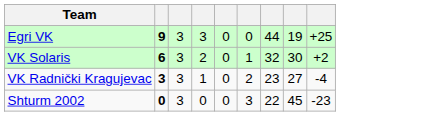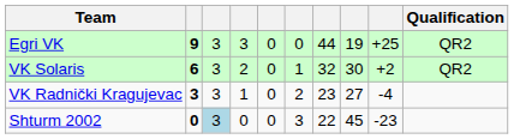 <table class="wikitable" style="text-align:center;">
 <tr>
 <th>Team</th>
 <th></th>
 <th width=20></th>
 <th width=20></th>
 <th width=20></th>
 <th width=20></th>
 <th width=20></th>
 <th width=20></th>
 <th width=20></th>
+<th>Qualification</th>
 </tr>
 <tr style="background-color:#ccffcc;">
 <td style="text-align:left;"> <a href='#'>Egri VK</a></td>
 <td><strong>9</strong></td>
 <td>3</td>
 <td>3</td>
 <td>0</td>
 <td>0</td>
 <td>44</td>
 <td>19</td>
 <td>+25</td>
+<td>QR2</td>
 </tr>
 <tr style="background-color:#ccffcc;">
 <td style="text-align:left;"> <a href='#'>VK Solaris</a></td>
 <td><strong>6</strong></td>
 <td>3</td>
 <td>2</td>
 <td>0</td>
 <td>1</td>
 <td>32</td>
 <td>30</td>
 <td>+2</td>
+<td>QR2</td>
 </tr>
 <tr>
 <td style="text-align:left;"> <a href='#'>VK Radnički Kragujevac</a></td>
 <td><strong>3</strong></td>
 <td>3</td>
 <td>1</td>
 <td>0</td>
 <td>2</td>
 <td>23</td>
 <td>27</td>
 <td>-4</td>
+<td></td>
 </tr>
 <tr>
 <td style="text-align:left;"> <a href='#'>Shturm 2002</a></td>
 <td><strong>0</strong></td>
-<td>3</td>
+<td style="background: lightblue;">3</td>
 <td>0</td>
 <td>0</td>
 <td>3</td>
 <td>22</td>
 <td>45</td>
 <td>-23</td>
+<td></td>
 </tr>
 </table>
